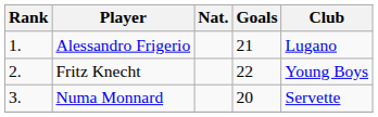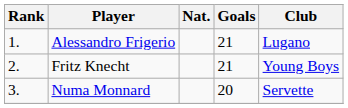 <table class="wikitable sortable">
 <tr>
 <th>Rank</th>
 <th>Player</th>
 <th>Nat.</th>
 <th>Goals</th>
 <th>Club</th>
 </tr>
 <tr>
 <td>1.</td>
 <td><a href='#'>Alessandro Frigerio</a></td>
 <td></td>
 <td>21</td>
 <td><a href='#'>Lugano</a></td>
 </tr>
 <tr>
 <td>2.</td>
 <td>Fritz Knecht</td>
 <td></td>
-<td>22</td>
+<td>21</td>
 <td><a href='#'>Young Boys</a></td>
 </tr>
 <tr>
 <td>3.</td>
 <td><a href='#'>Numa Monnard</a></td>
 <td></td>
 <td>20</td>
 <td><a href='#'>Servette</a></td>
 </tr>
 <tr>
 </tr>
 </table>
